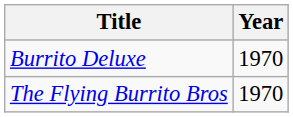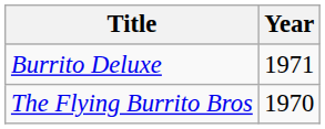 <table class="wikitable">
 <tr>
 <th>Title</th>
 <th>Year</th>
 </tr>
 <tr>
 <td><em><a href='#'>Burrito Deluxe</a></em></td>
-<td>1970</td>
+<td>1971</td>
 </tr>
 <tr>
 <td><em><a href='#'>The Flying Burrito Bros</a></em></td>
 <td>1970</td>
 </tr>
 </table>
